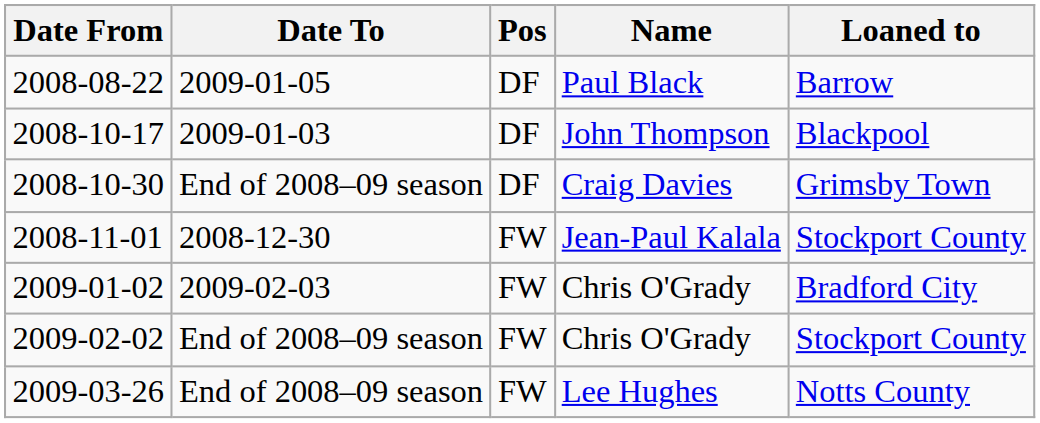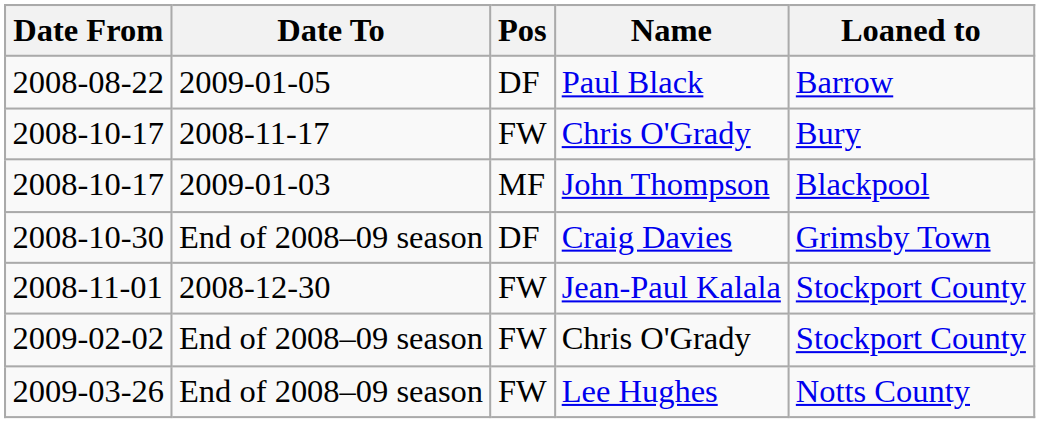 <table class="wikitable">
 <tr>
 <th>Date From</th>
 <th>Date To</th>
 <th>Pos</th>
 <th>Name</th>
 <th>Loaned to</th>
 </tr>
 <tr>
 <td>2008-08-22</td>
 <td>2009-01-05</td>
 <td>DF</td>
 <td><a href='#'>Paul Black</a></td>
 <td><a href='#'>Barrow</a></td>
 </tr>
 <tr>
 <td>2008-10-17</td>
+<td>2008-11-17</td>
+<td>FW</td>
+<td><a href='#'>Chris O'Grady</a></td>
+<td><a href='#'>Bury</a></td>
+</tr>
+<tr>
+<td>2008-10-17</td>
 <td>2009-01-03</td>
-<td>DF</td>
+<td>MF</td>
 <td><a href='#'>John Thompson</a></td>
 <td><a href='#'>Blackpool</a></td>
 </tr>
 <tr>
 <td>2008-10-30</td>
 <td>End of 2008–09 season</td>
 <td>DF</td>
 <td><a href='#'>Craig Davies</a></td>
 <td><a href='#'>Grimsby Town</a></td>
 </tr>
 <tr>
 <td>2008-11-01</td>
 <td>2008-12-30</td>
 <td>FW</td>
 <td><a href='#'>Jean-Paul Kalala</a></td>
 <td><a href='#'>Stockport County</a></td>
 </tr>
 <tr>
-<td>2009-01-02</td>
-<td>2009-02-03</td>
-<td>FW</td>
-<td>Chris O'Grady</td>
-<td><a href='#'>Bradford City</a></td>
-</tr>
-<tr>
 <td>2009-02-02</td>
 <td>End of 2008–09 season</td>
 <td>FW</td>
 <td>Chris O'Grady</td>
 <td><a href='#'>Stockport County</a></td>
 </tr>
 <tr>
 <td>2009-03-26</td>
 <td>End of 2008–09 season</td>
 <td>FW</td>
 <td><a href='#'>Lee Hughes</a></td>
 <td><a href='#'>Notts County</a></td>
 </tr>
 </table>
